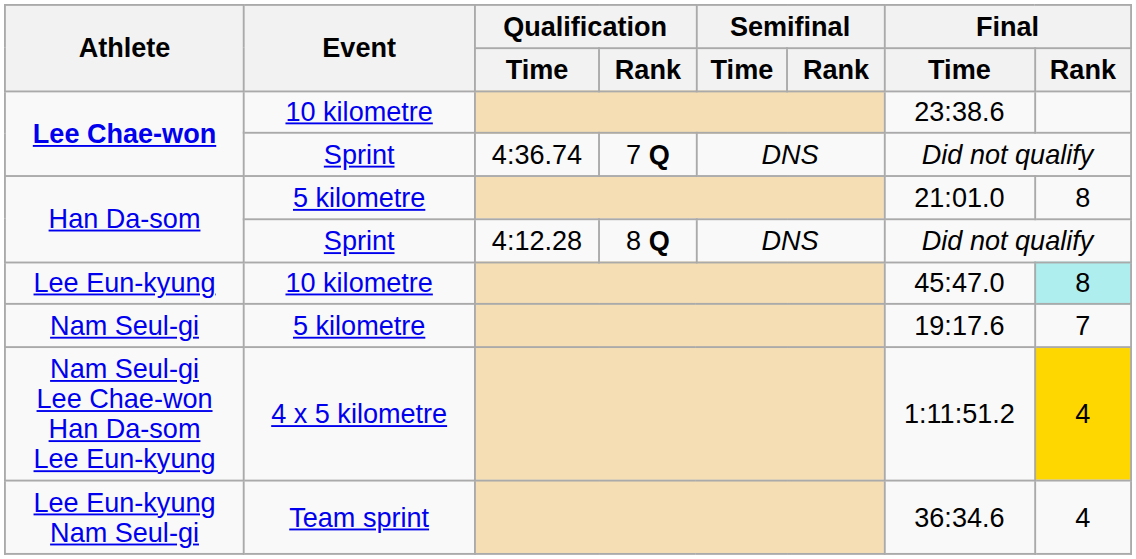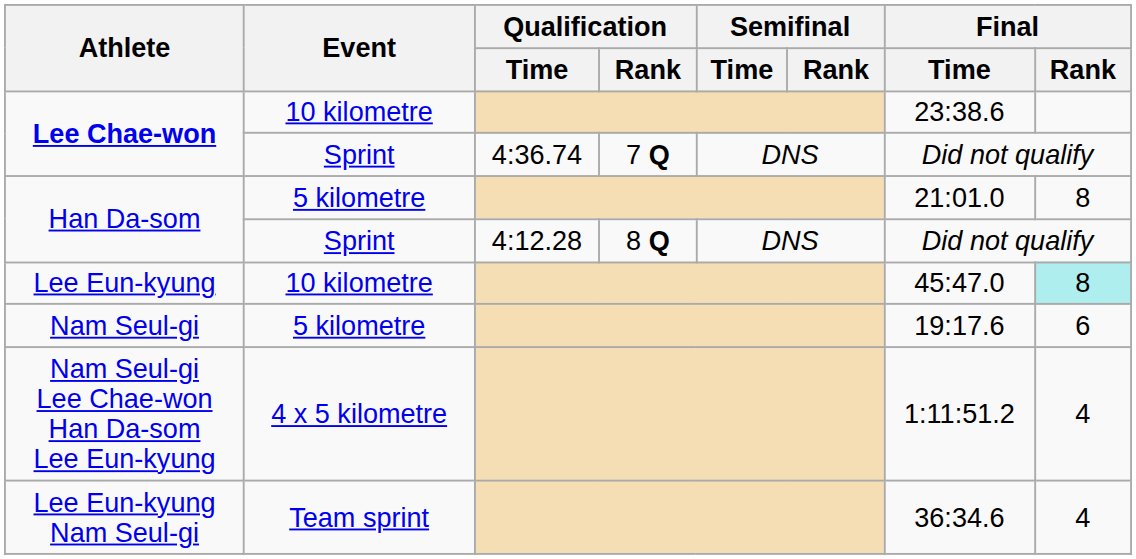 <table class="wikitable" style="font-size:90%; text-align:center; width:600px">
 <tr>
 <th rowspan="2">Athlete</th>
 <th rowspan="2">Event</th>
 <th colspan="2">Qualification</th>
 <th colspan="2">Semifinal</th>
 <th colspan="2">Final</th>
 </tr>
 <tr>
 <th>Time</th>
 <th>Rank</th>
 <th>Time</th>
 <th>Rank</th>
 <th>Time</th>
 <th>Rank</th>
 </tr>
 <tr>
 <td rowspan=2><strong><a href='#'>Lee Chae-won</a></strong></td>
 <td><a href='#'>10 kilometre</a></td>
 <td colspan=4 bgcolor=wheat></td>
 <td>23:38.6</td>
 <td></td>
 </tr>
 <tr>
 <td><a href='#'>Sprint</a></td>
 <td>4:36.74</td>
 <td>7 <strong>Q</strong></td>
 <td colspan=2><em>DNS</em></td>
 <td colspan=2><em>Did not qualify</em></td>
 </tr>
 <tr>
 <td rowspan=2><a href='#'>Han Da-som</a></td>
 <td><a href='#'>5 kilometre</a></td>
 <td colspan=4 bgcolor=wheat></td>
 <td>21:01.0</td>
 <td>8</td>
 </tr>
 <tr>
 <td><a href='#'>Sprint</a></td>
 <td>4:12.28</td>
 <td>8 <strong>Q</strong></td>
 <td colspan=2><em>DNS</em></td>
 <td colspan=2><em>Did not qualify</em></td>
 </tr>
 <tr>
 <td rowspan=1><a href='#'>Lee Eun-kyung</a></td>
 <td><a href='#'>10 kilometre</a></td>
 <td colspan=4 bgcolor=wheat></td>
 <td>45:47.0</td>
 <td style="background: paleturquoise;">8</td>
 </tr>
 <tr>
 <td rowspan=1><a href='#'>Nam Seul-gi</a></td>
 <td><a href='#'>5 kilometre</a></td>
 <td colspan=4 bgcolor=wheat></td>
 <td>19:17.6</td>
-<td>7</td>
+<td>6</td>
 </tr>
 <tr>
 <td rowspan=1><a href='#'>Nam Seul-gi</a> <br> <a href='#'>Lee Chae-won</a> <br> <a href='#'>Han Da-som</a> <br> <a href='#'>Lee Eun-kyung</a></td>
 <td><a href='#'>4 x 5 kilometre</a></td>
 <td colspan=4 bgcolor=wheat></td>
 <td>1:11:51.2</td>
-<td style="background: gold;">4</td>
+<td>4</td>
 </tr>
 <tr>
 <td rowspan=1><a href='#'>Lee Eun-kyung</a> <br> <a href='#'>Nam Seul-gi</a></td>
 <td><a href='#'>Team sprint</a></td>
 <td colspan=4 bgcolor=wheat></td>
 <td>36:34.6</td>
 <td>4</td>
 </tr>
 </table>
